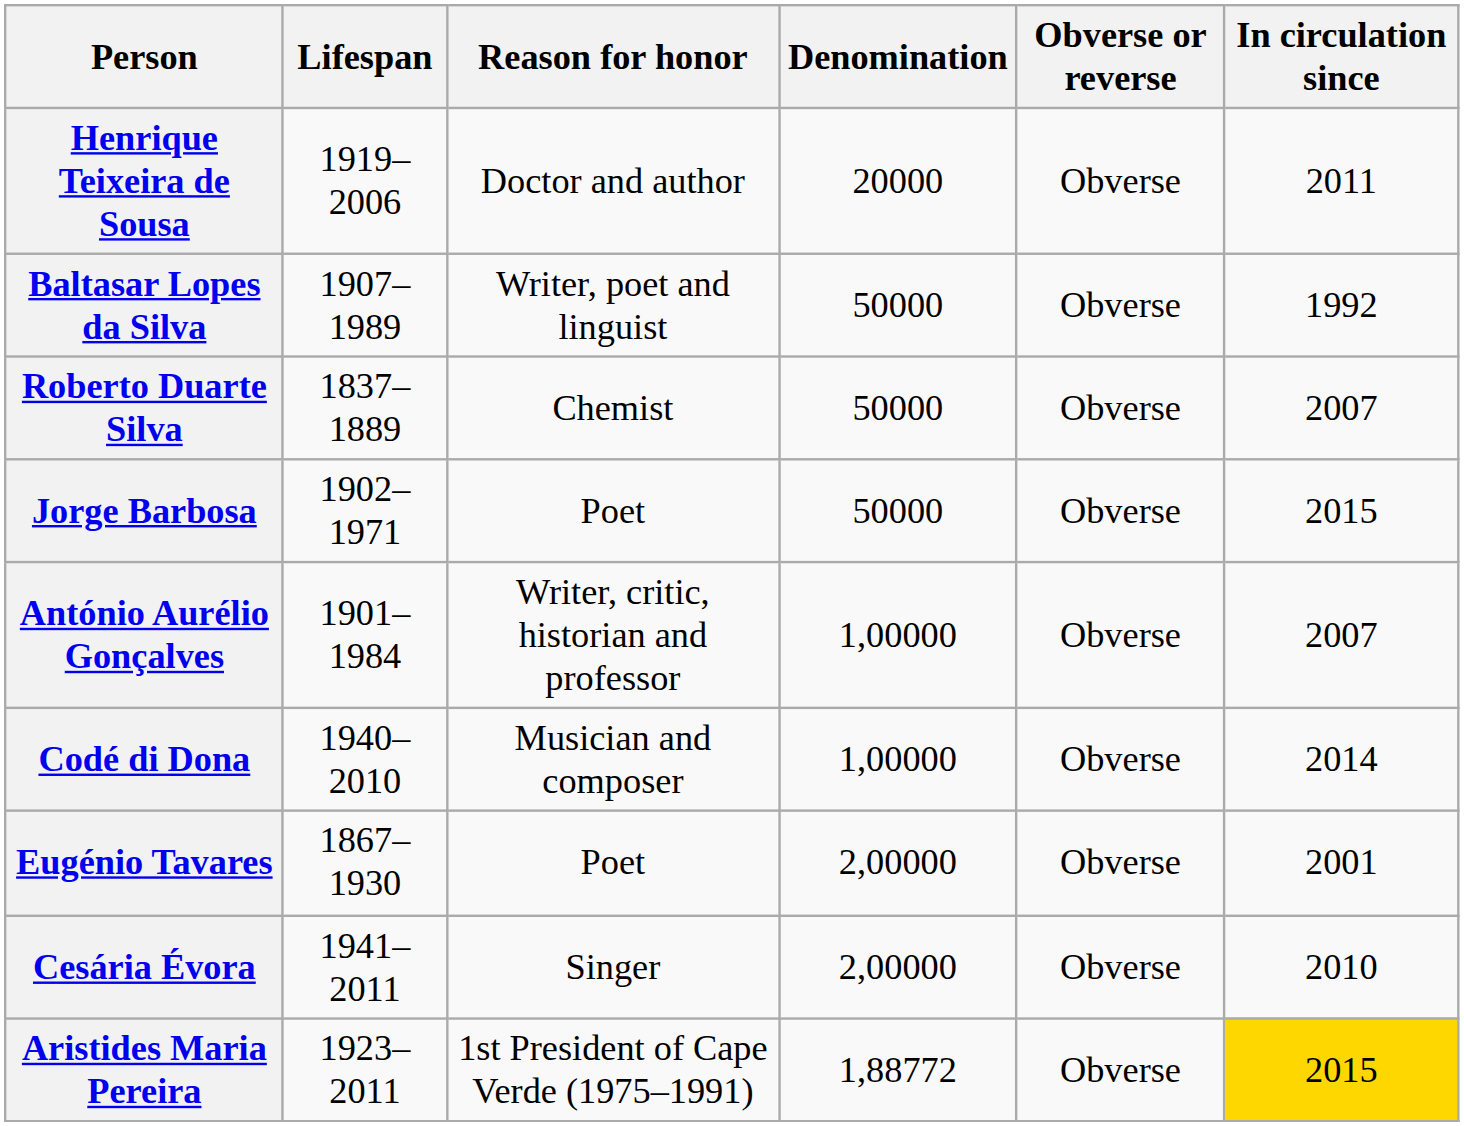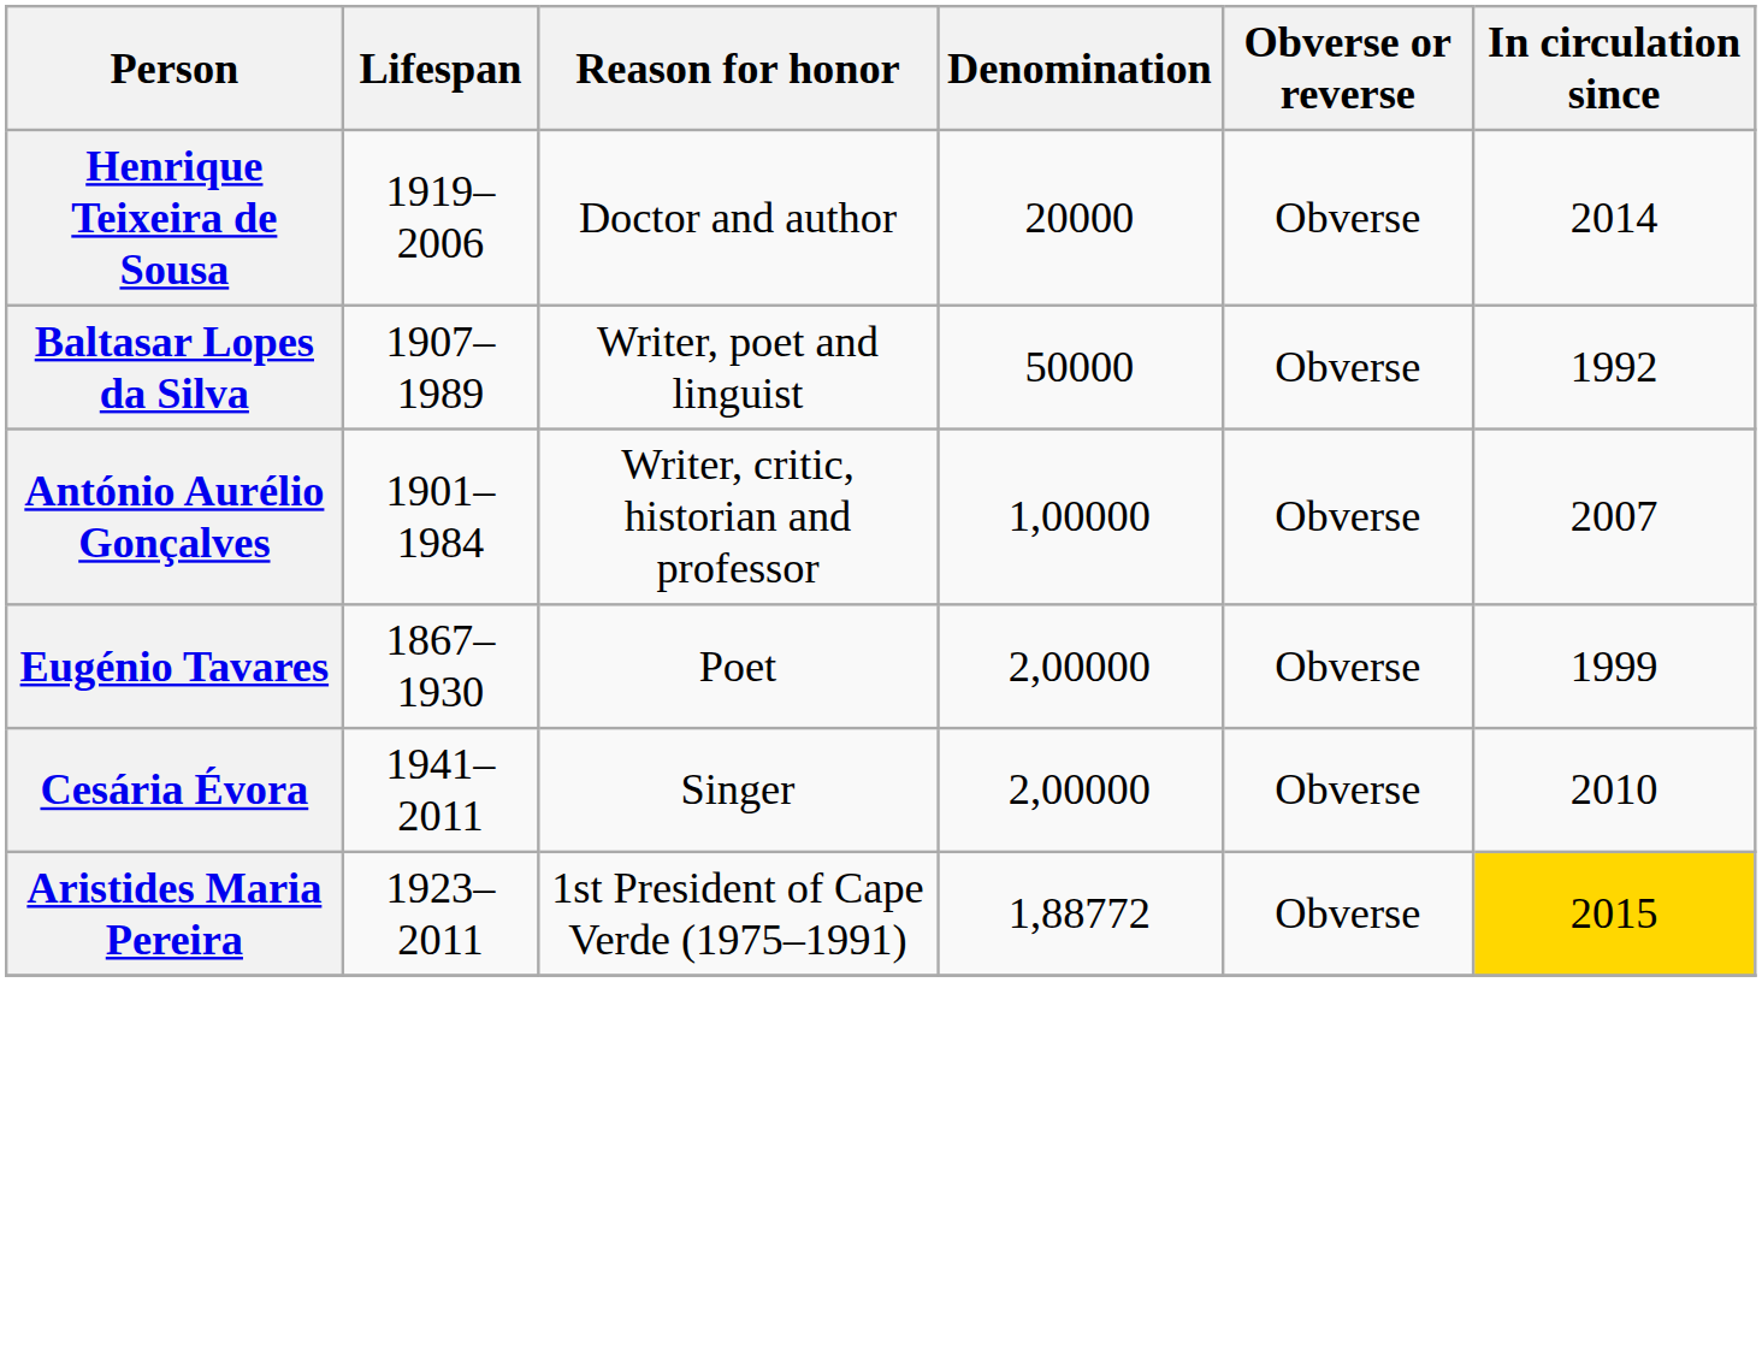 <table class="wikitable" style="font-size: 95%; text-align:center;">
 <tr>
 <th>Person</th>
 <th>Lifespan</th>
 <th>Reason for honor</th>
 <th>Denomination</th>
 <th>Obverse or reverse</th>
 <th>In circulation since</th>
 </tr>
 <tr>
 <th><a href='#'>Henrique Teixeira de Sousa</a></th>
 <td>1919–2006</td>
 <td>Doctor and author</td>
 <td>20000</td>
 <td>Obverse</td>
-<td>2011</td>
+<td>2014</td>
 </tr>
 <tr>
 <th><a href='#'>Baltasar Lopes da Silva</a></th>
 <td>1907–1989</td>
 <td>Writer, poet and linguist</td>
 <td>50000</td>
 <td>Obverse</td>
 <td>1992</td>
 </tr>
 <tr>
-<th><a href='#'>Roberto Duarte Silva</a></th>
-<td>1837–1889</td>
-<td>Chemist</td>
-<td>50000</td>
-<td>Obverse</td>
-<td>2007</td>
-</tr>
-<tr>
-<th><a href='#'>Jorge Barbosa</a></th>
-<td>1902–1971</td>
-<td>Poet</td>
-<td>50000</td>
-<td>Obverse</td>
-<td>2015</td>
-</tr>
-<tr>
 <th><a href='#'>António Aurélio Gonçalves</a></th>
 <td>1901–1984</td>
 <td>Writer, critic, historian and professor</td>
 <td>1,00000</td>
 <td>Obverse</td>
 <td>2007</td>
 </tr>
 <tr>
-<th><a href='#'>Codé di Dona</a></th>
-<td>1940–2010</td>
-<td>Musician and composer</td>
-<td>1,00000</td>
-<td>Obverse</td>
-<td>2014</td>
-</tr>
-<tr>
 <th><a href='#'>Eugénio Tavares</a></th>
 <td>1867–1930</td>
 <td>Poet</td>
 <td>2,00000</td>
 <td>Obverse</td>
-<td>2001</td>
+<td>1999</td>
 </tr>
 <tr>
 <th><a href='#'>Cesária Évora</a></th>
 <td>1941–2011</td>
 <td>Singer</td>
 <td>2,00000</td>
 <td>Obverse</td>
 <td>2010</td>
 </tr>
 <tr>
 <th><a href='#'>Aristides Maria Pereira</a></th>
 <td>1923–2011</td>
 <td>1st President of Cape Verde (1975–1991)</td>
 <td>1,88772</td>
 <td>Obverse</td>
 <td style="background: gold;">2015</td>
 </tr>
 <tr>
 </tr>
 </table>
